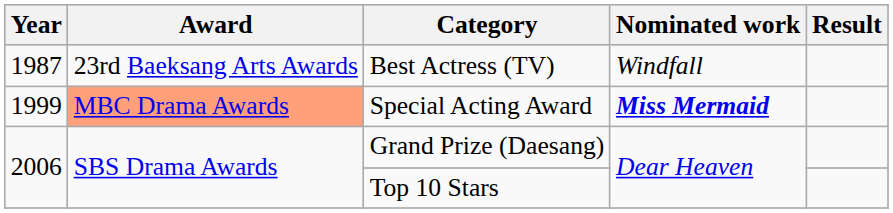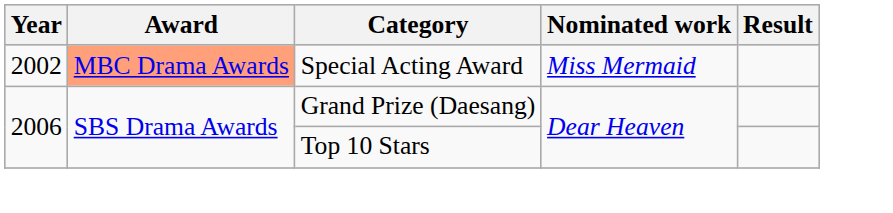 <table class="wikitable">
 <tr>
 <th>Year</th>
 <th>Award</th>
 <th>Category</th>
 <th>Nominated work</th>
 <th>Result</th>
 </tr>
 <tr>
-<td>1987</td>
-<td>23rd <a href='#'>Baeksang Arts Awards</a></td>
-<td>Best Actress (TV)</td>
-<td><em>Windfall</em></td>
-<td></td>
-</tr>
-<tr>
-<td>1999</td>
+<td>2002</td>
 <td style="background: lightsalmon;"><a href='#'>MBC Drama Awards</a></td>
 <td>Special Acting Award</td>
-<td><strong><em><a href='#'>Miss Mermaid</a></em></strong></td>
+<td><em><a href='#'>Miss Mermaid</a></em></td>
 <td></td>
 </tr>
 <tr>
 <td rowspan=2>2006</td>
 <td rowspan=2><a href='#'>SBS Drama Awards</a></td>
 <td>Grand Prize (Daesang)</td>
 <td rowspan=2><em><a href='#'>Dear Heaven</a></em></td>
 <td></td>
 </tr>
 <tr>
 <td>Top 10 Stars</td>
 <td></td>
 </tr>
 </table>
